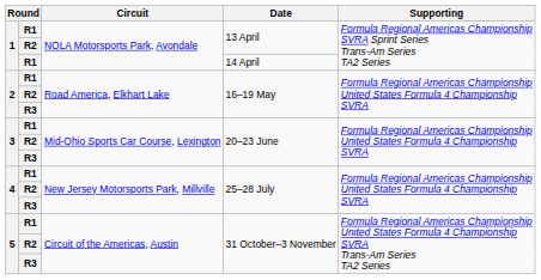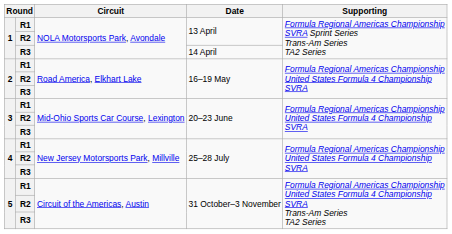 <table class="wikitable" style="font-size:85%;">
 <tr>
 <th colspan=2>Round</th>
 <th>Circuit</th>
 <th>Date</th>
 <th>Supporting</th>
 </tr>
 <tr>
 <th rowspan="3">1</th>
 <th>R1</th>
 <td rowspan=3><a href='#'>NOLA Motorsports Park</a>, <a href='#'>Avondale</a></td>
 <td rowspan=2>13 April</td>
 <td rowspan=3><em><a href='#'>Formula Regional Americas Championship</a><br><a href='#'>SVRA</a> Sprint Series<br>Trans-Am Series<br>TA2 Series</em></td>
 </tr>
 <tr>
 <th>R2</th>
 </tr>
 <tr>
-<th>R1</th>
+<th>R3</th>
 <td>14 April</td>
 </tr>
 <tr>
 <th rowspan=3>2</th>
 <th>R1</th>
 <td rowspan=3><a href='#'>Road America</a>, <a href='#'>Elkhart Lake</a></td>
 <td rowspan=3>16–19 May</td>
 <td rowspan=3 nowrap><em><a href='#'>Formula Regional Americas Championship</a><br><a href='#'>United States Formula 4 Championship</a><br><a href='#'>SVRA</a></em></td>
 </tr>
 <tr>
 <th>R2</th>
 </tr>
 <tr>
 <th>R3</th>
 </tr>
 <tr>
 <th rowspan=3>3</th>
 <th>R1</th>
 <td rowspan=3 nowrap><a href='#'>Mid-Ohio Sports Car Course</a>, <a href='#'>Lexington</a></td>
 <td rowspan=3>20–23 June</td>
 <td rowspan=3><em><a href='#'>Formula Regional Americas Championship</a><br><a href='#'>United States Formula 4 Championship</a><br><a href='#'>SVRA</a></em></td>
 </tr>
 <tr>
 <th>R2</th>
 </tr>
 <tr>
 <th>R3</th>
 </tr>
 <tr>
 <th rowspan=3>4</th>
 <th>R1</th>
 <td rowspan=3 nowrap><a href='#'>New Jersey Motorsports Park</a>, <a href='#'>Millville</a></td>
 <td rowspan=3>25–28 July</td>
 <td rowspan=3><em><a href='#'>Formula Regional Americas Championship</a><br><a href='#'>United States Formula 4 Championship</a><br><a href='#'>SVRA</a></em></td>
 </tr>
 <tr>
 <th>R2</th>
 </tr>
 <tr>
 <th>R3</th>
 </tr>
 <tr>
 <th rowspan=3>5</th>
 <th>R1</th>
 <td rowspan=3><a href='#'>Circuit of the Americas</a>, <a href='#'>Austin</a></td>
 <td rowspan=3 nowrap>31 October–3 November</td>
 <td rowspan=3 nowrap><em><a href='#'>Formula Regional Americas Championship</a><br><a href='#'>United States Formula 4 Championship</a><br><a href='#'>SVRA</a><br>Trans-Am Series<br>TA2 Series</em></td>
 </tr>
 <tr>
 <th>R2</th>
 </tr>
 <tr>
 <th>R3</th>
 </tr>
 </table>
